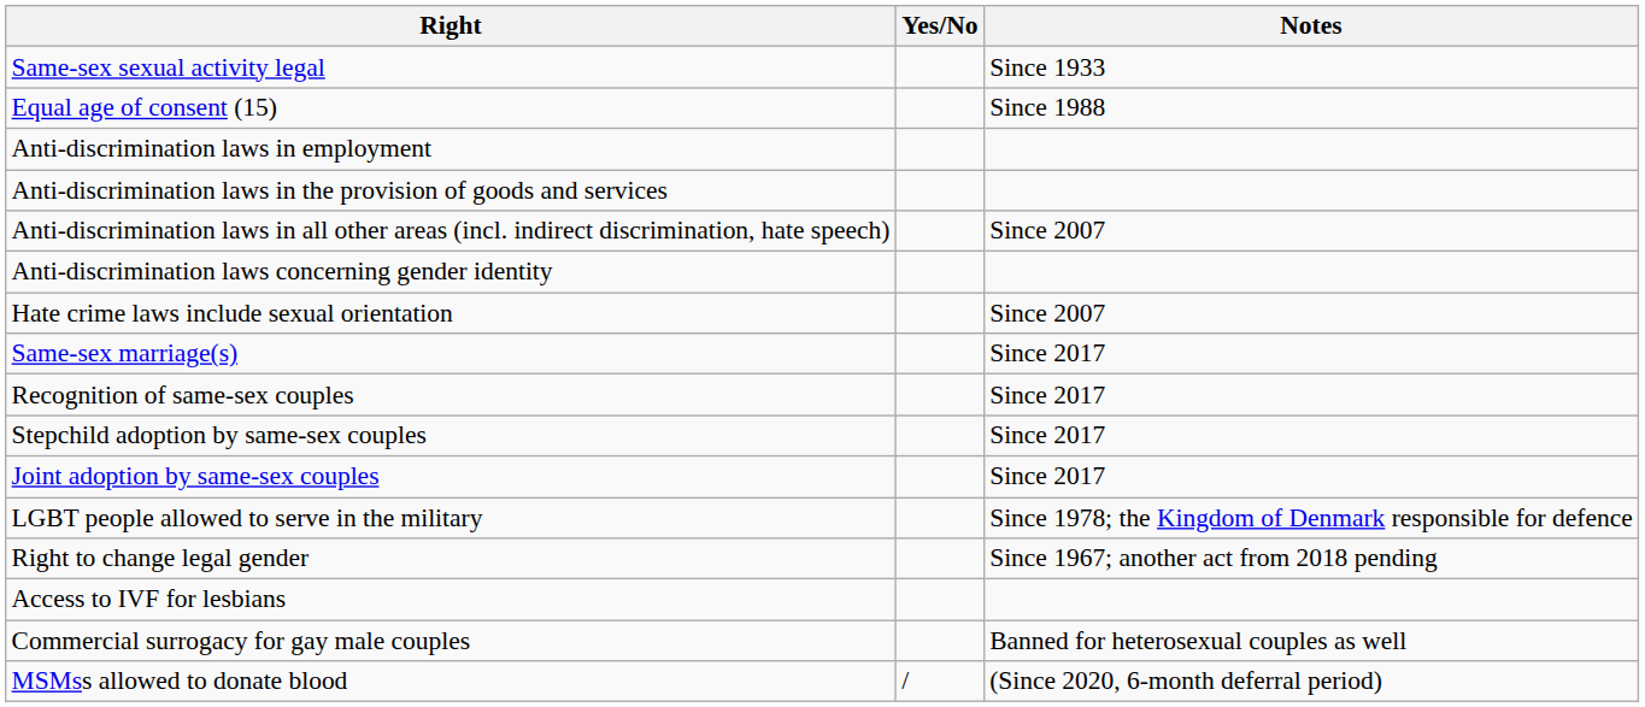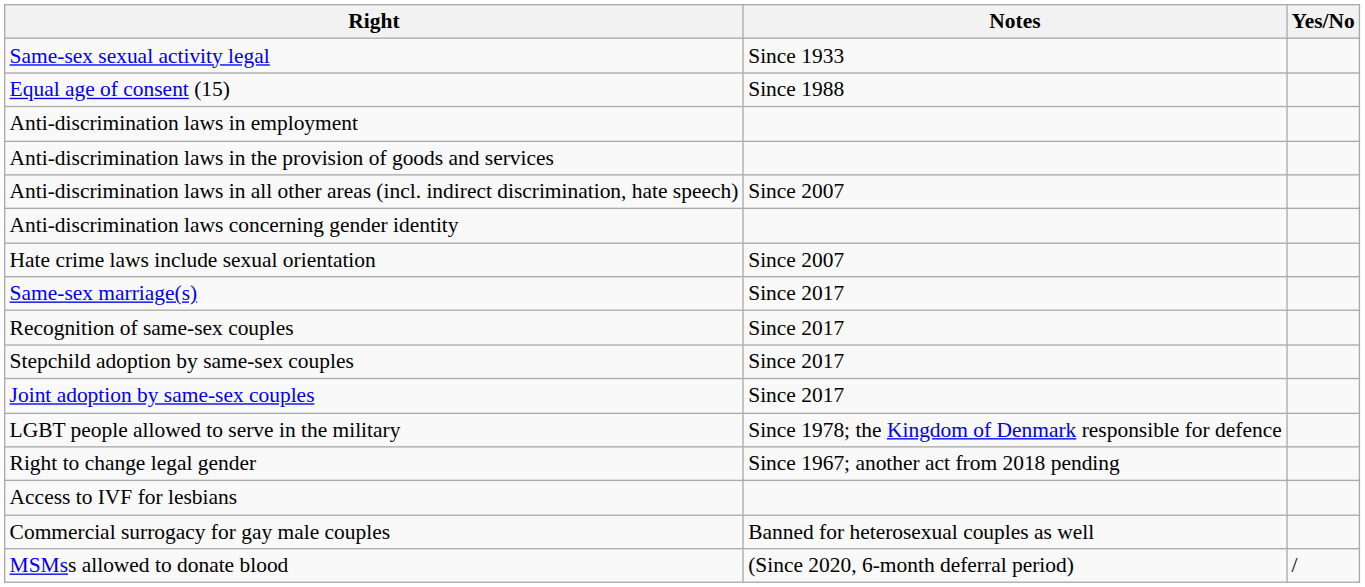 <table class="wikitable">
 <tr>
 <th>Right</th>
+<th>Notes</th>
 <th>Yes/No</th>
-<th>Notes</th>
 </tr>
 <tr>
 <td><a href='#'>Same-sex sexual activity legal</a></td>
+<td>Since 1933</td>
 <td></td>
-<td>Since 1933</td>
 </tr>
 <tr>
 <td><a href='#'>Equal age of consent</a> (15)</td>
+<td>Since 1988</td>
 <td></td>
-<td>Since 1988</td>
 </tr>
 <tr>
 <td>Anti-discrimination laws in employment</td>
 <td></td>
 <td></td>
 </tr>
 <tr>
 <td>Anti-discrimination laws in the provision of goods and services</td>
 <td></td>
 <td></td>
 </tr>
 <tr>
 <td>Anti-discrimination laws in all other areas (incl. indirect discrimination, hate speech)</td>
+<td>Since 2007</td>
 <td></td>
-<td>Since 2007</td>
 </tr>
 <tr>
 <td>Anti-discrimination laws concerning gender identity</td>
 <td></td>
 <td></td>
 </tr>
 <tr>
 <td>Hate crime laws include sexual orientation</td>
+<td>Since 2007</td>
 <td></td>
-<td>Since 2007</td>
 </tr>
 <tr>
 <td><a href='#'>Same-sex marriage(s)</a></td>
+<td>Since 2017</td>
 <td></td>
-<td>Since 2017</td>
 </tr>
 <tr>
 <td>Recognition of same-sex couples</td>
+<td>Since 2017</td>
 <td></td>
-<td>Since 2017</td>
 </tr>
 <tr>
 <td>Stepchild adoption by same-sex couples</td>
+<td>Since 2017</td>
 <td></td>
-<td>Since 2017</td>
 </tr>
 <tr>
 <td><a href='#'>Joint adoption by same-sex couples</a></td>
+<td>Since 2017</td>
 <td></td>
-<td>Since 2017</td>
 </tr>
 <tr>
 <td>LGBT people allowed to serve in the military</td>
+<td>Since 1978; the <a href='#'>Kingdom of Denmark</a> responsible for defence</td>
 <td></td>
-<td>Since 1978; the <a href='#'>Kingdom of Denmark</a> responsible for defence</td>
 </tr>
 <tr>
 <td>Right to change legal gender</td>
+<td>Since 1967; another act from 2018 pending</td>
 <td></td>
-<td>Since 1967; another act from 2018 pending</td>
 </tr>
 <tr>
 <td>Access to IVF for lesbians</td>
 <td></td>
 <td></td>
 </tr>
 <tr>
 <td>Commercial surrogacy for gay male couples</td>
+<td>Banned for heterosexual couples as well</td>
 <td></td>
-<td>Banned for heterosexual couples as well</td>
 </tr>
 <tr>
 <td><a href='#'>MSMs</a>s allowed to donate blood</td>
+<td>(Since 2020, 6-month deferral period)</td>
 <td>/</td>
-<td>(Since 2020, 6-month deferral period)</td>
 </tr>
 </table>
